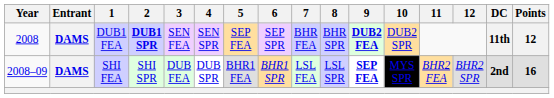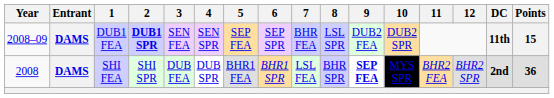 <table class="wikitable" style="text-align:center; font-size:85%">
 <tr>
 <th>Year</th>
 <th>Entrant</th>
 <th>1</th>
 <th>2</th>
 <th>3</th>
 <th>4</th>
 <th>5</th>
 <th>6</th>
 <th>7</th>
 <th>8</th>
 <th>9</th>
 <th>10</th>
 <th>11</th>
 <th>12</th>
 <th>DC</th>
 <th>Points</th>
 </tr>
 <tr>
-<td><a href='#'>2008</a></td>
+<td><a href='#'>2008–09</a></td>
 <th><a href='#'>DAMS</a></th>
 <td style="background:#CFCFFF;"><a href='#'>DUB1<br>FEA</a><br></td>
 <td style="background:#CFCFFF;"><strong><a href='#'>DUB1<br>SPR</a><br></strong></td>
 <td style="background:#EFCFFF;"><a href='#'>SEN<br>FEA</a><br></td>
 <td style="background:#EFCFFF;"><a href='#'>SEN<br>SPR</a><br></td>
 <td style="background:#FFDF9F;"><a href='#'>SEP<br>FEA</a><br></td>
 <td style="background:#EFCFFF;"><a href='#'>SEP<br>SPR</a><br></td>
 <td style="background:#CFCFFF;"><a href='#'>BHR<br>FEA</a><br></td>
-<td style="background:#CFCFFF;"><a href='#'>BHR<br>SPR</a><br></td>
-<td style="background:#DFFFDF;"><strong><a href='#'>DUB2<br>FEA</a><br></strong></td>
+<td style="background:#CFCFFF;"><a href='#'>LSL<br>SPR</a><br></td>
+<td style="background:#DFFFDF;"><a href='#'>DUB2<br>FEA</a><br></td>
 <td style="background:#FFDF9F;"><a href='#'>DUB2<br>SPR</a><br></td>
 <td colspan=2></td>
 <th>11th</th>
-<th>12</th>
+<th>15</th>
 </tr>
 <tr>
-<td><a href='#'>2008–09</a></td>
+<td><a href='#'>2008</a></td>
 <th><a href='#'>DAMS</a></th>
 <td style="background:#CFCFFF;"><a href='#'>SHI<br>FEA</a><br></td>
 <td style="background:#DFFFDF;"><a href='#'>SHI<br>SPR</a><br></td>
 <td style="background:#DFFFDF;"><a href='#'>DUB<br>FEA</a><br></td>
 <td style="background:#FFFFFF;"><a href='#'>DUB<br>SPR</a><br></td>
 <td style="background:#DFDFDF;"><a href='#'>BHR1<br>FEA</a><br></td>
 <td style="background:#FFDF9F;"><em><a href='#'>BHR1<br>SPR</a></em><br></td>
 <td style="background:#DFFFDF;"><a href='#'>LSL<br>FEA</a><br></td>
-<td style="background:#CFCFFF;"><a href='#'>LSL<br>SPR</a><br></td>
+<td style="background:#CFCFFF;"><a href='#'>BHR<br>SPR</a><br></td>
 <td style="background:#FFFFFF;"><strong><a href='#'>SEP<br>FEA</a></strong><br></td>
 <td style="background:#000000; color:#FFFFFF"><a href='#'><span>MYS<br>SPR</span></a><br></td>
 <td style="background:#FFDF9F;"><em><a href='#'>BHR2<br>FEA</a></em><br></td>
 <td style="background:#DFDFDF;"><em><a href='#'>BHR2<br>SPR</a></em><br></td>
 <td style="background:#DFDFDF;"><strong>2nd</strong></td>
-<td style="background:#DFDFDF;"><strong>16</strong></td>
+<td style="background:#DFDFDF;"><strong>36</strong></td>
 </tr>
 <tr>
 <th colspan="16"></th>
 </tr>
 </table>
